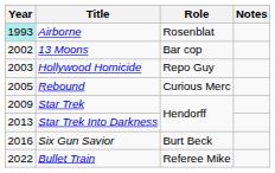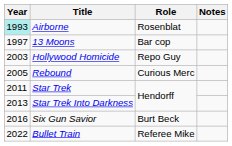 <table class="wikitable sortable">
 <tr>
 <th>Year</th>
 <th>Title</th>
 <th>Role</th>
 <th>Notes</th>
 </tr>
 <tr>
 <td style="background: paleturquoise;">1993</td>
 <td><a href='#'><em>Airborne</em></a></td>
 <td>Rosenblat</td>
 <td></td>
 </tr>
 <tr>
-<td>2002</td>
+<td>1997</td>
 <td><em><a href='#'>13 Moons</a></em></td>
 <td>Bar cop</td>
 <td></td>
 </tr>
 <tr>
 <td>2003</td>
 <td><em><a href='#'>Hollywood Homicide</a></em></td>
 <td>Repo Guy</td>
 <td></td>
 </tr>
 <tr>
 <td>2005</td>
 <td><a href='#'><em>Rebound</em></a></td>
 <td>Curious Merc</td>
 <td></td>
 </tr>
 <tr>
-<td>2009</td>
+<td>2011</td>
 <td><a href='#'><em>Star Trek</em></a></td>
 <td rowspan="2">Hendorff</td>
 <td></td>
 </tr>
 <tr>
 <td>2013</td>
 <td><em><a href='#'>Star Trek Into Darkness</a></em></td>
 <td></td>
 </tr>
 <tr>
 <td>2016</td>
 <td><em>Six Gun Savior</em></td>
 <td>Burt Beck</td>
 <td></td>
 </tr>
 <tr>
 <td>2022</td>
 <td><a href='#'><em>Bullet Train</em></a></td>
 <td>Referee Mike</td>
 <td></td>
 </tr>
 </table>
